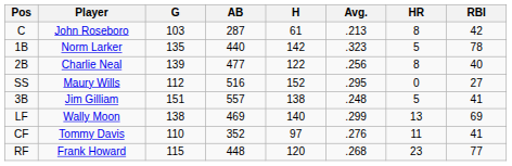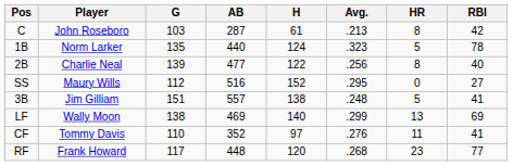 <table class="wikitable sortable">
 <tr>
 <th bgcolor="#DDDDFF" width="5%">Pos</th>
 <th bgcolor="#DDDDFF" width="16%">Player</th>
 <th bgcolor="#DDDDFF" width="9%">G</th>
 <th bgcolor="#DDDDFF" width="9%">AB</th>
 <th bgcolor="#DDDDFF" width="9%">H</th>
 <th bgcolor="#DDDDFF" width="9%">Avg.</th>
 <th bgcolor="#DDDDFF" width="9%">HR</th>
 <th bgcolor="#DDDDFF" width="9%">RBI</th>
 </tr>
 <tr align="center">
 <td>C</td>
 <td><a href='#'>John Roseboro</a></td>
 <td>103</td>
 <td>287</td>
 <td>61</td>
 <td>.213</td>
 <td>8</td>
 <td>42</td>
 </tr>
 <tr align="center">
 <td>1B</td>
 <td><a href='#'>Norm Larker</a></td>
 <td>135</td>
 <td>440</td>
-<td>142</td>
+<td>124</td>
 <td>.323</td>
 <td>5</td>
 <td>78</td>
 </tr>
 <tr align="center">
 <td>2B</td>
 <td><a href='#'>Charlie Neal</a></td>
 <td>139</td>
 <td>477</td>
 <td>122</td>
 <td>.256</td>
 <td>8</td>
 <td>40</td>
 </tr>
 <tr align="center">
 <td>SS</td>
 <td><a href='#'>Maury Wills</a></td>
 <td>112</td>
 <td>516</td>
 <td>152</td>
 <td>.295</td>
 <td>0</td>
 <td>27</td>
 </tr>
 <tr align="center">
 <td>3B</td>
 <td><a href='#'>Jim Gilliam</a></td>
 <td>151</td>
 <td>557</td>
 <td>138</td>
 <td>.248</td>
 <td>5</td>
 <td>41</td>
 </tr>
 <tr align="center">
 <td>LF</td>
 <td><a href='#'>Wally Moon</a></td>
 <td>138</td>
 <td>469</td>
 <td>140</td>
 <td>.299</td>
 <td>13</td>
 <td>69</td>
 </tr>
 <tr align="center">
 <td>CF</td>
 <td><a href='#'>Tommy Davis</a></td>
 <td>110</td>
 <td>352</td>
 <td>97</td>
 <td>.276</td>
 <td>11</td>
 <td>41</td>
 </tr>
 <tr align="center">
 <td>RF</td>
 <td><a href='#'>Frank Howard</a></td>
-<td>115</td>
+<td>117</td>
 <td>448</td>
 <td>120</td>
 <td>.268</td>
 <td>23</td>
 <td>77</td>
 </tr>
 </table>
